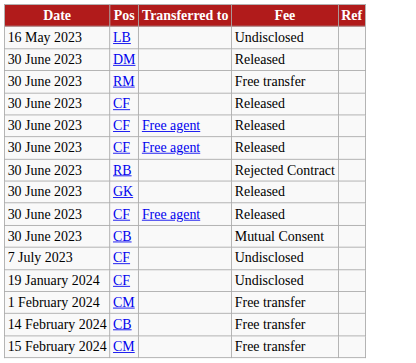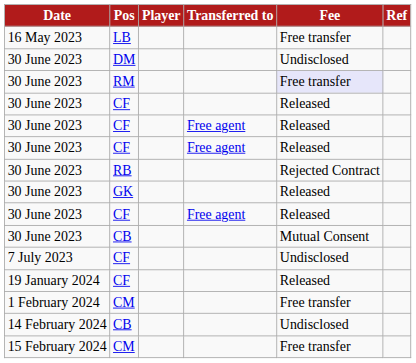 <table class="wikitable plainrowheaders sortable">
 <tr>
 <th style="background:#B11B1B;color:#fff;">Date</th>
 <th style="background:#B11B1B;color:#fff;">Pos</th>
+<th style="background:#B11B1B;color:#fff;">Player</th>
 <th style="background:#B11B1B;color:#fff;">Transferred to</th>
 <th style="background:#B11B1B;color:#fff;">Fee</th>
 <th style="background:#B11B1B;color:#fff;">Ref</th>
 </tr>
 <tr>
 <td>16 May 2023</td>
 <td><a href='#'>LB</a></td>
 <td></td>
-<td>Undisclosed</td>
+<td></td>
+<td>Free transfer</td>
 <td></td>
 </tr>
 <tr>
 <td>30 June 2023</td>
 <td><a href='#'>DM</a></td>
 <td></td>
-<td>Released</td>
+<td></td>
+<td>Undisclosed</td>
 <td></td>
 </tr>
 <tr>
 <td>30 June 2023</td>
 <td><a href='#'>RM</a></td>
 <td></td>
-<td>Free transfer</td>
+<td></td>
+<td style="background: lavender;">Free transfer</td>
 <td></td>
 </tr>
 <tr>
 <td>30 June 2023</td>
 <td><a href='#'>CF</a></td>
+<td></td>
 <td></td>
 <td>Released</td>
 <td></td>
 </tr>
 <tr>
 <td>30 June 2023</td>
 <td><a href='#'>CF</a></td>
+<td></td>
 <td><a href='#'>Free agent</a></td>
 <td>Released</td>
 <td></td>
 </tr>
 <tr>
 <td>30 June 2023</td>
 <td><a href='#'>CF</a></td>
+<td></td>
 <td><a href='#'>Free agent</a></td>
 <td>Released</td>
 <td></td>
 </tr>
 <tr>
 <td>30 June 2023</td>
 <td><a href='#'>RB</a></td>
 <td></td>
+<td></td>
 <td>Rejected Contract</td>
 <td></td>
 </tr>
 <tr>
 <td>30 June 2023</td>
 <td><a href='#'>GK</a></td>
 <td></td>
+<td></td>
 <td>Released</td>
 <td></td>
 </tr>
 <tr>
 <td>30 June 2023</td>
 <td><a href='#'>CF</a></td>
+<td></td>
 <td><a href='#'>Free agent</a></td>
 <td>Released</td>
 <td></td>
 </tr>
 <tr>
 <td>30 June 2023</td>
 <td><a href='#'>CB</a></td>
 <td></td>
+<td></td>
 <td>Mutual Consent</td>
 <td></td>
 </tr>
 <tr>
 <td>7 July 2023</td>
 <td><a href='#'>CF</a></td>
+<td></td>
 <td></td>
 <td>Undisclosed</td>
 <td></td>
 </tr>
 <tr>
 <td>19 January 2024</td>
 <td><a href='#'>CF</a></td>
 <td></td>
-<td>Undisclosed</td>
+<td></td>
+<td>Released</td>
 <td></td>
 </tr>
 <tr>
 <td>1 February 2024</td>
 <td><a href='#'>CM</a></td>
+<td></td>
 <td></td>
 <td>Free transfer</td>
 <td></td>
 </tr>
 <tr>
 <td>14 February 2024</td>
 <td><a href='#'>CB</a></td>
 <td></td>
-<td>Free transfer</td>
+<td></td>
+<td>Undisclosed</td>
 <td></td>
 </tr>
 <tr>
 <td>15 February 2024</td>
 <td><a href='#'>CM</a></td>
 <td></td>
+<td></td>
 <td>Free transfer</td>
 <td></td>
 </tr>
 </table>
